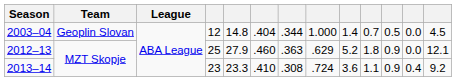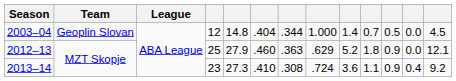 <table class="wikitable sortable" style="font-size:95%; text-align:center;">
 <tr>
 <th>Season</th>
 <th>Team</th>
 <th>League</th>
 <th></th>
 <th></th>
 <th></th>
 <th></th>
 <th></th>
 <th></th>
 <th></th>
 <th></th>
 <th></th>
 <th></th>
 </tr>
 <tr>
 <td><a href='#'>2003–04</a></td>
 <td rowspan="1"><a href='#'>Geoplin Slovan</a></td>
 <td rowspan="7"><a href='#'>ABA League</a></td>
 <td>12</td>
 <td>14.8</td>
 <td>.404</td>
 <td>.344</td>
 <td>1.000</td>
 <td>1.4</td>
 <td>0.7</td>
 <td>0.5</td>
 <td>0.0</td>
 <td>4.5</td>
 </tr>
 <tr>
 <td><a href='#'>2012–13</a></td>
 <td rowspan="2"><a href='#'>MZT Skopje</a></td>
 <td>25</td>
 <td>27.9</td>
 <td>.460</td>
 <td>.363</td>
 <td>.629</td>
 <td>5.2</td>
 <td>1.8</td>
 <td>0.9</td>
 <td>0.0</td>
 <td>12.1</td>
 </tr>
 <tr>
 <td><a href='#'>2013–14</a></td>
 <td>23</td>
-<td>23.3</td>
+<td>27.3</td>
 <td>.410</td>
 <td>.308</td>
 <td>.724</td>
 <td>3.6</td>
 <td>1.1</td>
 <td>0.9</td>
 <td>0.4</td>
 <td>9.2</td>
 </tr>
 </table>
